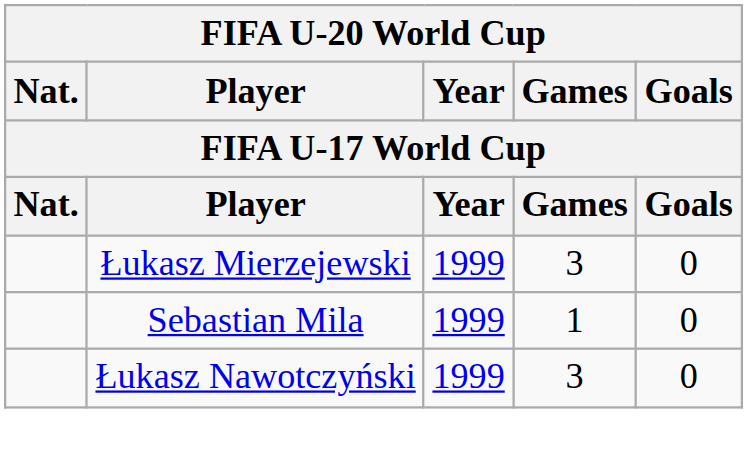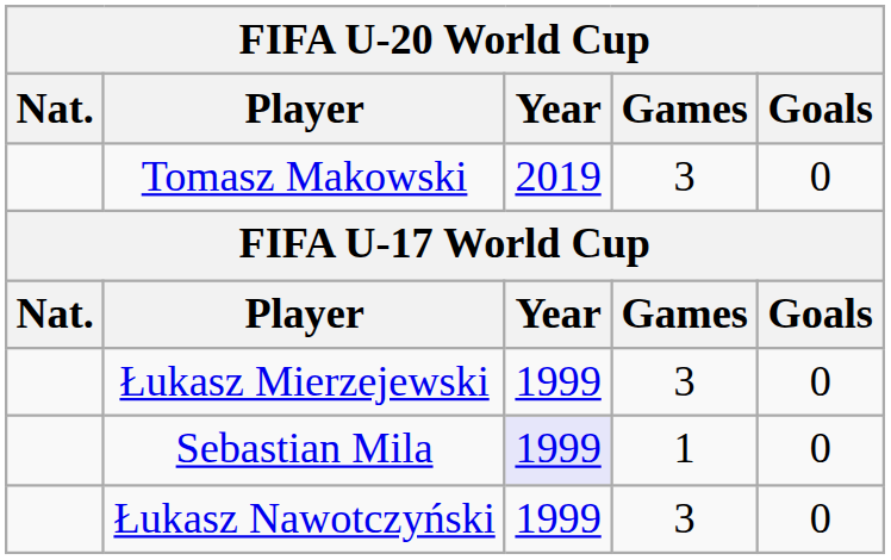 <table class="wikitable" style="text-align: center">
 <tr>
 <th colspan=5>FIFA U-20 World Cup</th>
 </tr>
 <tr>
 <th>Nat.</th>
 <th>Player</th>
 <th>Year</th>
 <th>Games</th>
 <th>Goals</th>
+</tr>
+<tr>
+<td></td>
+<td><a href='#'>Tomasz Makowski</a></td>
+<td><a href='#'>2019</a></td>
+<td>3</td>
+<td>0</td>
 </tr>
 <tr>
 <th colspan=5>FIFA U-17 World Cup</th>
 </tr>
 <tr>
 <th>Nat.</th>
 <th>Player</th>
 <th>Year</th>
 <th>Games</th>
 <th>Goals</th>
 </tr>
 <tr>
 <td></td>
 <td><a href='#'>Łukasz Mierzejewski</a></td>
 <td><a href='#'>1999</a></td>
 <td>3</td>
 <td>0</td>
 </tr>
 <tr>
 <td></td>
 <td><a href='#'>Sebastian Mila</a></td>
-<td><a href='#'>1999</a></td>
+<td style="background: lavender;"><a href='#'>1999</a></td>
 <td>1</td>
 <td>0</td>
 </tr>
 <tr>
 <td></td>
 <td><a href='#'>Łukasz Nawotczyński</a></td>
 <td><a href='#'>1999</a></td>
 <td>3</td>
 <td>0</td>
 </tr>
 </table>
